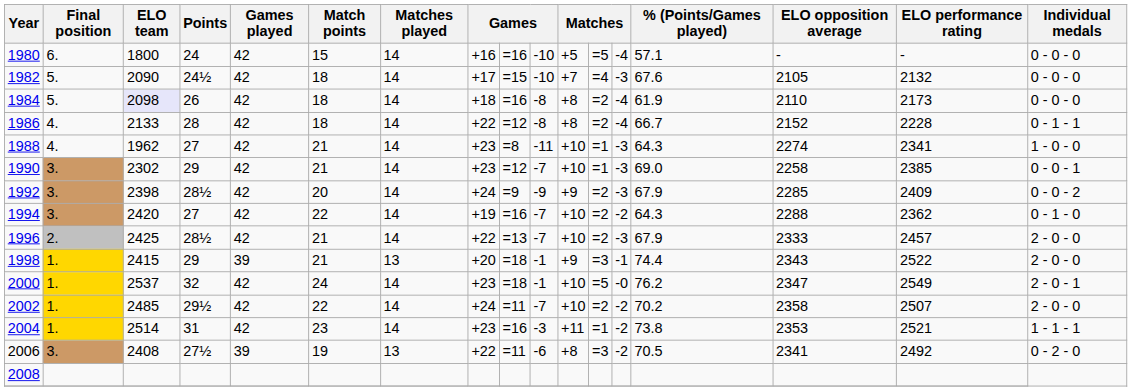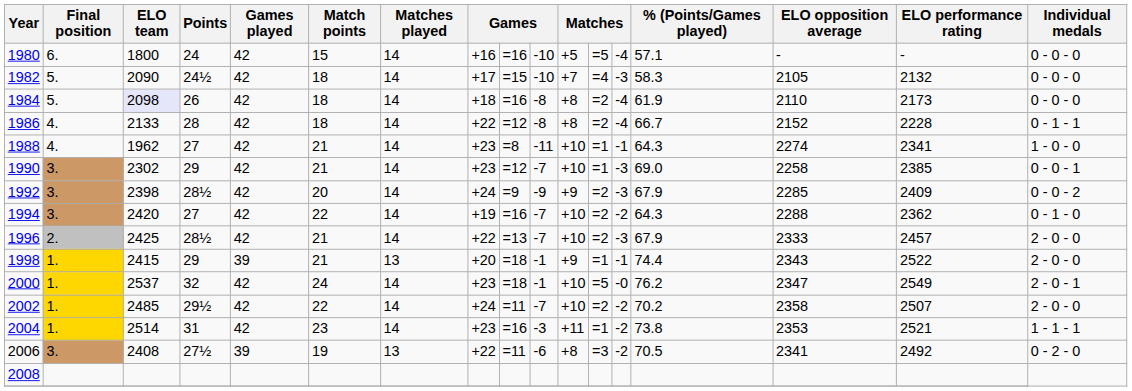 <table class="wikitable">
 <tr>
 <th>Year</th>
 <th>Final position</th>
 <th>ELO team</th>
 <th>Points</th>
 <th>Games played</th>
 <th>Match points</th>
 <th>Matches played</th>
 <th colspan=3>Games</th>
 <th colspan=3>Matches</th>
 <th>% (Points/Games played)</th>
 <th>ELO opposition average</th>
 <th>ELO performance rating</th>
 <th>Individual medals</th>
 </tr>
 <tr>
 <td><a href='#'>1980</a></td>
 <td>6.</td>
 <td>1800</td>
 <td>24</td>
 <td>42</td>
 <td>15</td>
 <td>14</td>
 <td>+16</td>
 <td>=16</td>
 <td>-10</td>
 <td>+5</td>
 <td>=5</td>
 <td>-4</td>
 <td>57.1</td>
 <td>-</td>
 <td>-</td>
 <td>0 - 0 - 0</td>
 </tr>
 <tr>
 <td><a href='#'>1982</a></td>
 <td>5.</td>
 <td>2090</td>
 <td>24½</td>
 <td>42</td>
 <td>18</td>
 <td>14</td>
 <td>+17</td>
 <td>=15</td>
 <td>-10</td>
 <td>+7</td>
 <td>=4</td>
 <td>-3</td>
-<td>67.6</td>
+<td>58.3</td>
 <td>2105</td>
 <td>2132</td>
 <td>0 - 0 - 0</td>
 </tr>
 <tr>
 <td><a href='#'>1984</a></td>
 <td>5.</td>
 <td style="background: lavender;">2098</td>
 <td>26</td>
 <td>42</td>
 <td>18</td>
 <td>14</td>
 <td>+18</td>
 <td>=16</td>
 <td>-8</td>
 <td>+8</td>
 <td>=2</td>
 <td>-4</td>
 <td>61.9</td>
 <td>2110</td>
 <td>2173</td>
 <td>0 - 0 - 0</td>
 </tr>
 <tr>
 <td><a href='#'>1986</a></td>
 <td>4.</td>
 <td>2133</td>
 <td>28</td>
 <td>42</td>
 <td>18</td>
 <td>14</td>
 <td>+22</td>
 <td>=12</td>
 <td>-8</td>
 <td>+8</td>
 <td>=2</td>
 <td>-4</td>
 <td>66.7</td>
 <td>2152</td>
 <td>2228</td>
 <td>0 - 1 - 1</td>
 </tr>
 <tr>
 <td><a href='#'>1988</a></td>
 <td>4.</td>
 <td>1962</td>
 <td>27</td>
 <td>42</td>
 <td>21</td>
 <td>14</td>
 <td>+23</td>
 <td>=8</td>
 <td>-11</td>
 <td>+10</td>
 <td>=1</td>
-<td>-3</td>
+<td>-1</td>
 <td>64.3</td>
 <td>2274</td>
 <td>2341</td>
 <td>1 - 0 - 0</td>
 </tr>
 <tr>
 <td><a href='#'>1990</a></td>
 <td style="background:#cc9966;">3.</td>
 <td>2302</td>
 <td>29</td>
 <td>42</td>
 <td>21</td>
 <td>14</td>
 <td>+23</td>
 <td>=12</td>
 <td>-7</td>
 <td>+10</td>
 <td>=1</td>
 <td>-3</td>
 <td>69.0</td>
 <td>2258</td>
 <td>2385</td>
 <td>0 - 0 - 1</td>
 </tr>
 <tr>
 <td><a href='#'>1992</a></td>
 <td style="background:#cc9966;">3.</td>
 <td>2398</td>
 <td>28½</td>
 <td>42</td>
 <td>20</td>
 <td>14</td>
 <td>+24</td>
 <td>=9</td>
 <td>-9</td>
 <td>+9</td>
 <td>=2</td>
 <td>-3</td>
 <td>67.9</td>
 <td>2285</td>
 <td>2409</td>
 <td>0 - 0 - 2</td>
 </tr>
 <tr>
 <td><a href='#'>1994</a></td>
 <td style="background:#cc9966;">3.</td>
 <td>2420</td>
 <td>27</td>
 <td>42</td>
 <td>22</td>
 <td>14</td>
 <td>+19</td>
 <td>=16</td>
 <td>-7</td>
 <td>+10</td>
 <td>=2</td>
 <td>-2</td>
 <td>64.3</td>
 <td>2288</td>
 <td>2362</td>
 <td>0 - 1 - 0</td>
 </tr>
 <tr>
 <td><a href='#'>1996</a></td>
 <td style="background:silver;">2.</td>
 <td>2425</td>
 <td>28½</td>
 <td>42</td>
 <td>21</td>
 <td>14</td>
 <td>+22</td>
 <td>=13</td>
 <td>-7</td>
 <td>+10</td>
 <td>=2</td>
 <td>-3</td>
 <td>67.9</td>
 <td>2333</td>
 <td>2457</td>
 <td>2 - 0 - 0</td>
 </tr>
 <tr>
 <td><a href='#'>1998</a></td>
 <td style="background:gold;">1.</td>
 <td>2415</td>
 <td>29</td>
 <td>39</td>
 <td>21</td>
 <td>13</td>
 <td>+20</td>
 <td>=18</td>
 <td>-1</td>
 <td>+9</td>
-<td>=3</td>
+<td>=1</td>
 <td>-1</td>
 <td>74.4</td>
 <td>2343</td>
 <td>2522</td>
 <td>2 - 0 - 0</td>
 </tr>
 <tr>
 <td><a href='#'>2000</a></td>
 <td style="background:gold;">1.</td>
 <td>2537</td>
 <td>32</td>
 <td>42</td>
 <td>24</td>
 <td>14</td>
 <td>+23</td>
 <td>=18</td>
 <td>-1</td>
 <td>+10</td>
 <td>=5</td>
 <td>-0</td>
 <td>76.2</td>
 <td>2347</td>
 <td>2549</td>
 <td>2 - 0 - 1</td>
 </tr>
 <tr>
 <td><a href='#'>2002</a></td>
 <td style="background:gold;">1.</td>
 <td>2485</td>
 <td>29½</td>
 <td>42</td>
 <td>22</td>
 <td>14</td>
 <td>+24</td>
 <td>=11</td>
 <td>-7</td>
 <td>+10</td>
 <td>=2</td>
 <td>-2</td>
 <td>70.2</td>
 <td>2358</td>
 <td>2507</td>
 <td>2 - 0 - 0</td>
 </tr>
 <tr>
 <td><a href='#'>2004</a></td>
 <td style="background:gold;">1.</td>
 <td>2514</td>
 <td>31</td>
 <td>42</td>
 <td>23</td>
 <td>14</td>
 <td>+23</td>
 <td>=16</td>
 <td>-3</td>
 <td>+11</td>
 <td>=1</td>
 <td>-2</td>
 <td>73.8</td>
 <td>2353</td>
 <td>2521</td>
 <td>1 - 1 - 1</td>
 </tr>
 <tr>
 <td>2006</td>
 <td style="background:#cc9966;">3.</td>
 <td>2408</td>
 <td>27½</td>
 <td>39</td>
 <td>19</td>
 <td>13</td>
 <td>+22</td>
 <td>=11</td>
 <td>-6</td>
 <td>+8</td>
 <td>=3</td>
 <td>-2</td>
 <td>70.5</td>
 <td>2341</td>
 <td>2492</td>
 <td>0 - 2 - 0</td>
 </tr>
 <tr>
 <td><a href='#'>2008</a></td>
 <td></td>
 <td></td>
 <td></td>
 <td></td>
 <td></td>
 <td></td>
 <td></td>
 <td></td>
 <td></td>
 <td></td>
 <td></td>
 <td></td>
 <td></td>
 <td></td>
 <td></td>
 </tr>
 <tr>
 </tr>
 </table>
